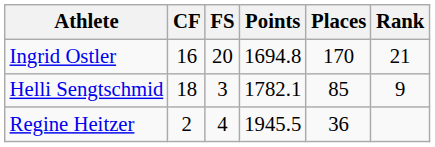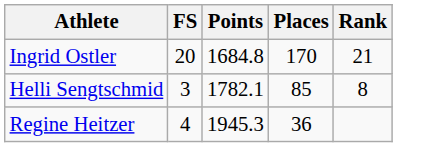 <table class="wikitable" border="1" style="font-size:90%">
 <tr>
 <th>Athlete</th>
-<th>CF</th>
 <th>FS</th>
 <th>Points</th>
 <th>Places</th>
 <th>Rank</th>
 </tr>
 <tr align=center>
 <td align=left><a href='#'>Ingrid Ostler</a></td>
-<td>16</td>
 <td>20</td>
-<td>1694.8</td>
+<td>1684.8</td>
 <td>170</td>
 <td>21</td>
 </tr>
 <tr align=center>
 <td align=left><a href='#'>Helli Sengtschmid</a></td>
-<td>18</td>
 <td>3</td>
 <td>1782.1</td>
 <td>85</td>
-<td>9</td>
+<td>8</td>
 </tr>
 <tr align=center>
 <td align=left><a href='#'>Regine Heitzer</a></td>
-<td>2</td>
 <td>4</td>
-<td>1945.5</td>
+<td>1945.3</td>
 <td>36</td>
 <td></td>
 </tr>
 </table>
